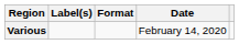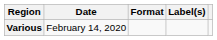 <table class="wikitable plainrowheaders">
 <tr>
 <th scope="col">Region</th>
+<th scope="col">Date</th>
+<th scope="col">Format</th>
 <th scope="col">Label(s)</th>
-<th scope="col">Format</th>
-<th scope="col">Date</th>
 <th scope="col"></th>
 </tr>
 <tr>
 <th scope="row">Various</th>
+<td>February 14, 2020</td>
 <td></td>
 <td></td>
-<td>February 14, 2020</td>
 <td></td>
 </tr>
 </table>
